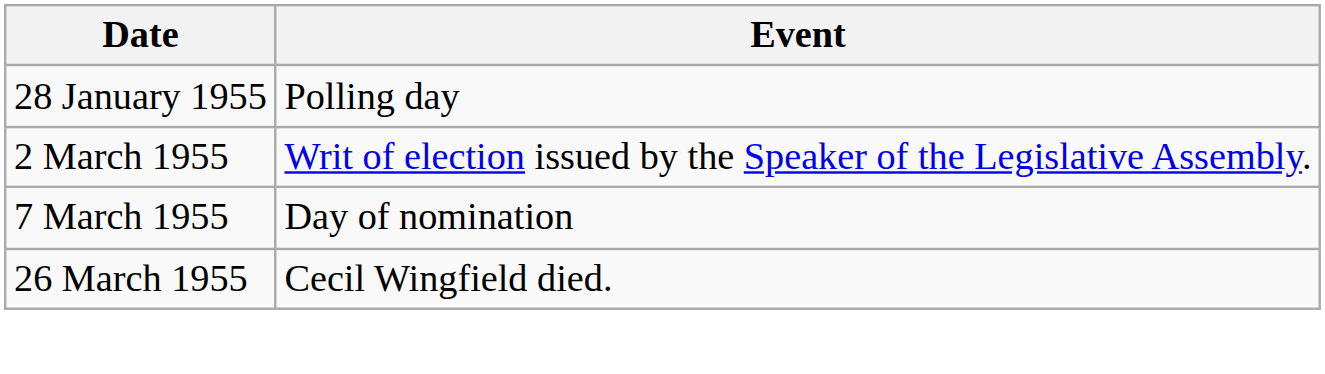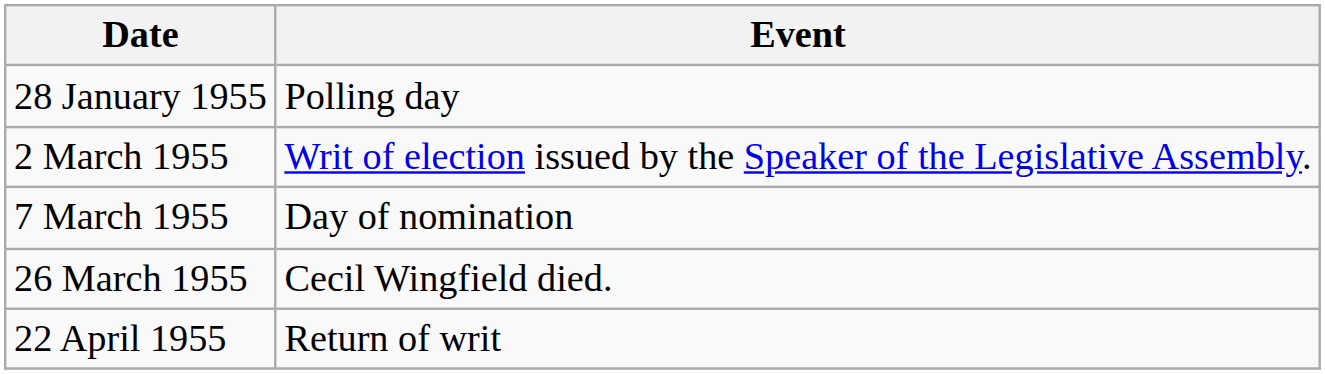 <table class="wikitable">
 <tr>
 <th>Date</th>
 <th>Event</th>
 </tr>
 <tr>
 <td>28 January 1955</td>
 <td>Polling day</td>
 </tr>
 <tr>
 <td>2 March 1955</td>
 <td><a href='#'>Writ of election</a> issued by the <a href='#'>Speaker of the Legislative Assembly</a>.</td>
 </tr>
 <tr>
 <td>7 March 1955</td>
 <td>Day of nomination</td>
 </tr>
 <tr>
 <td>26 March 1955</td>
 <td>Cecil Wingfield died.</td>
 </tr>
+<tr>
+<td>22 April 1955</td>
+<td>Return of writ</td>
+</tr>
 </table>
